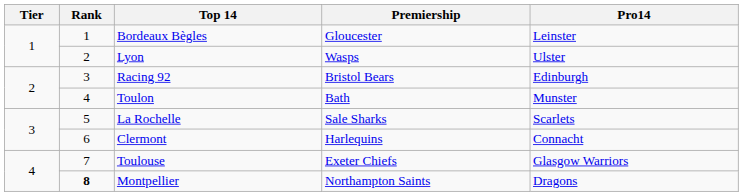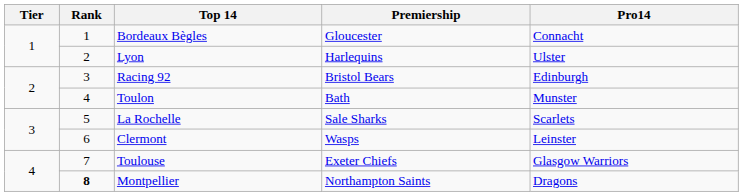 <table class="wikitable">
 <tr>
 <th width=5%>Tier</th>
 <th width=5%>Rank</th>
 <th width=19%>Top 14</th>
 <th width=19%>Premiership</th>
 <th width=19%>Pro14</th>
 </tr>
 <tr>
 <td rowspan="2" align=center>1</td>
 <td align=center>1</td>
 <td> <a href='#'>Bordeaux Bègles</a></td>
 <td> <a href='#'>Gloucester</a></td>
-<td> <a href='#'>Leinster</a></td>
+<td> <a href='#'>Connacht</a></td>
 </tr>
 <tr>
 <td align=center>2</td>
 <td> <a href='#'>Lyon</a></td>
-<td> <a href='#'>Wasps</a></td>
+<td> <a href='#'>Harlequins</a></td>
 <td> <a href='#'>Ulster</a></td>
 </tr>
 <tr>
 <td rowspan="2" align=center>2</td>
 <td align=center>3</td>
 <td> <a href='#'>Racing 92</a></td>
 <td> <a href='#'>Bristol Bears</a></td>
 <td> <a href='#'>Edinburgh</a></td>
 </tr>
 <tr>
 <td align=center>4</td>
 <td> <a href='#'>Toulon</a></td>
 <td> <a href='#'>Bath</a></td>
 <td> <a href='#'>Munster</a></td>
 </tr>
 <tr>
 <td rowspan="2" align=center>3</td>
 <td align=center>5</td>
 <td> <a href='#'>La Rochelle</a></td>
 <td> <a href='#'>Sale Sharks</a></td>
 <td> <a href='#'>Scarlets</a></td>
 </tr>
 <tr>
 <td align=center>6</td>
 <td> <a href='#'>Clermont</a></td>
-<td> <a href='#'>Harlequins</a></td>
-<td> <a href='#'>Connacht</a></td>
+<td> <a href='#'>Wasps</a></td>
+<td> <a href='#'>Leinster</a></td>
 </tr>
 <tr>
 <td rowspan="2" align=center>4</td>
 <td align=center>7</td>
 <td> <a href='#'>Toulouse</a></td>
 <td> <a href='#'>Exeter Chiefs</a></td>
 <td> <a href='#'>Glasgow Warriors</a></td>
 </tr>
 <tr>
 <td align=center><strong>8</strong></td>
 <td> <a href='#'>Montpellier</a></td>
 <td> <a href='#'>Northampton Saints</a></td>
 <td> <a href='#'>Dragons</a></td>
 </tr>
 </table>
